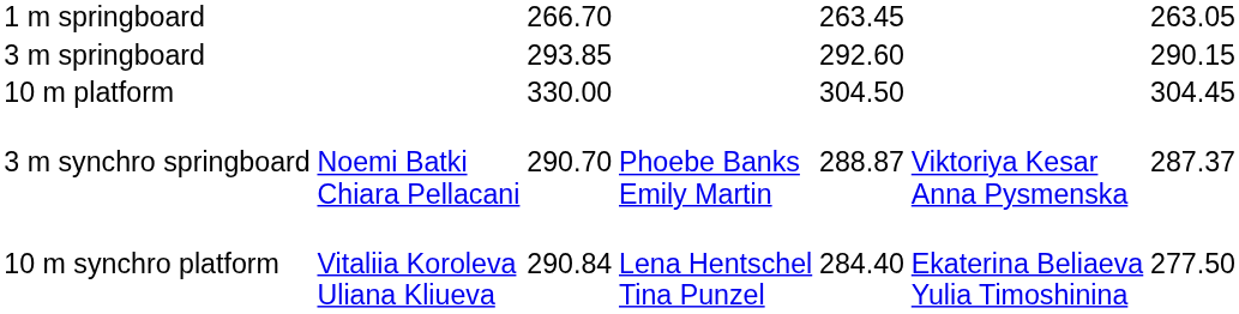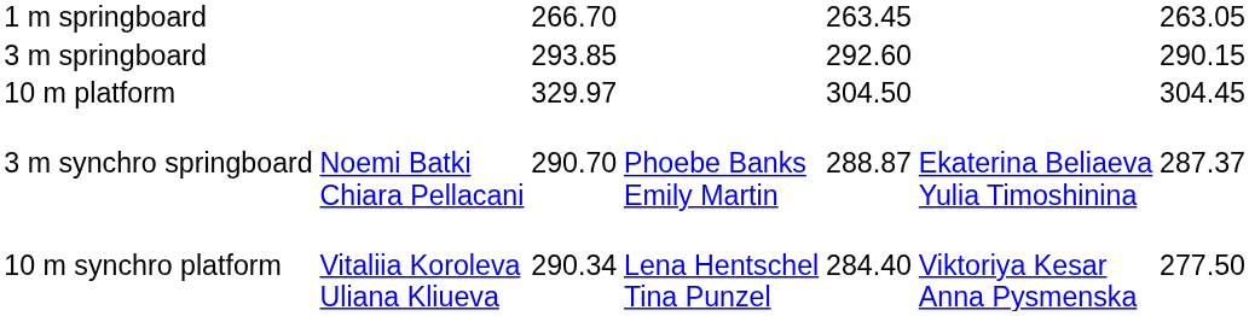 <table>
 <tr>
 <td>1 m springboard<br></td>
 <td></td>
 <td>266.70</td>
 <td></td>
 <td>263.45</td>
 <td></td>
 <td>263.05</td>
 </tr>
 <tr>
 <td>3 m springboard<br></td>
 <td></td>
 <td>293.85</td>
 <td></td>
 <td>292.60</td>
 <td></td>
 <td>290.15</td>
 </tr>
 <tr>
 <td>10 m platform<br></td>
 <td></td>
-<td>330.00</td>
+<td>329.97</td>
 <td></td>
 <td>304.50</td>
 <td></td>
 <td>304.45</td>
 </tr>
 <tr>
 <td>3 m synchro springboard<br></td>
 <td><br><a href='#'>Noemi Batki</a><br><a href='#'>Chiara Pellacani</a></td>
 <td>290.70</td>
 <td><br><a href='#'>Phoebe Banks</a><br><a href='#'>Emily Martin</a></td>
 <td>288.87</td>
-<td><br><a href='#'>Viktoriya Kesar</a><br><a href='#'>Anna Pysmenska</a></td>
+<td><br><a href='#'>Ekaterina Beliaeva</a><br><a href='#'>Yulia Timoshinina</a></td>
 <td>287.37</td>
 </tr>
 <tr>
 <td>10 m synchro platform<br></td>
 <td><br><a href='#'>Vitaliia Koroleva</a><br><a href='#'>Uliana Kliueva</a></td>
-<td>290.84</td>
+<td>290.34</td>
 <td><br><a href='#'>Lena Hentschel</a><br><a href='#'>Tina Punzel</a></td>
 <td>284.40</td>
-<td><br><a href='#'>Ekaterina Beliaeva</a><br><a href='#'>Yulia Timoshinina</a></td>
+<td><br><a href='#'>Viktoriya Kesar</a><br><a href='#'>Anna Pysmenska</a></td>
 <td>277.50</td>
 </tr>
 </table>
